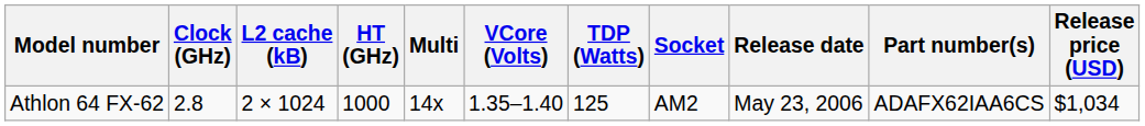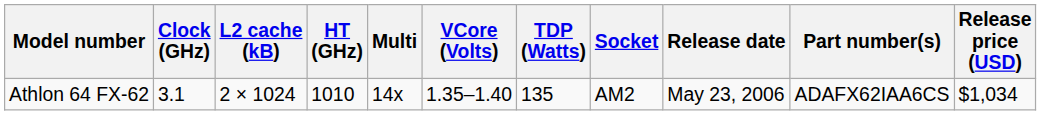 <table class="wikitable">
 <tr>
 <th>Model number</th>
 <th><a href='#'>Clock</a><br>(GHz)</th>
 <th><a href='#'>L2 cache</a><br>(<a href='#'>kB</a>)</th>
 <th><a href='#'>HT</a><br>(GHz)</th>
 <th>Multi</th>
 <th><a href='#'>VCore</a><br>(<a href='#'>Volts</a>)</th>
 <th><a href='#'>TDP</a><br>(<a href='#'>Watts</a>)</th>
 <th><a href='#'>Socket</a></th>
 <th>Release date</th>
 <th>Part number(s)</th>
 <th>Release<br>price<br>(<a href='#'>USD</a>)</th>
 </tr>
 <tr>
 <td>Athlon 64 FX-62</td>
-<td>2.8</td>
+<td>3.1</td>
 <td>2 × 1024</td>
-<td>1000</td>
+<td>1010</td>
 <td>14x</td>
 <td>1.35–1.40</td>
-<td>125</td>
+<td>135</td>
 <td>AM2</td>
 <td>May 23, 2006</td>
 <td>ADAFX62IAA6CS</td>
 <td>$1,034</td>
 </tr>
 </table>
